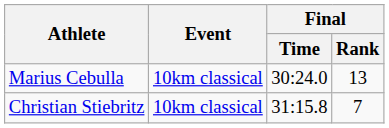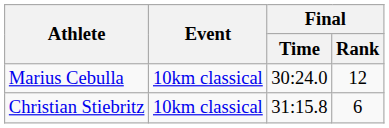 <table class="wikitable">
 <tr>
 <th rowspan="2">Athlete</th>
 <th rowspan="2">Event</th>
 <th colspan="2">Final</th>
 </tr>
 <tr>
 <th>Time</th>
 <th>Rank</th>
 </tr>
 <tr>
 <td rowspan="1"><a href='#'>Marius Cebulla</a></td>
 <td><a href='#'>10km classical</a></td>
 <td align="center">30:24.0</td>
-<td align="center">13</td>
+<td align="center">12</td>
 </tr>
 <tr>
 <td rowspan="1"><a href='#'>Christian Stiebritz</a></td>
 <td><a href='#'>10km classical</a></td>
 <td align="center">31:15.8</td>
-<td align="center">7</td>
+<td align="center">6</td>
 </tr>
 </table>
